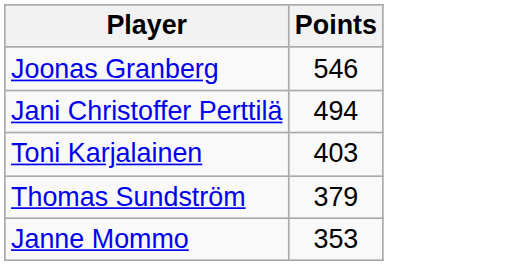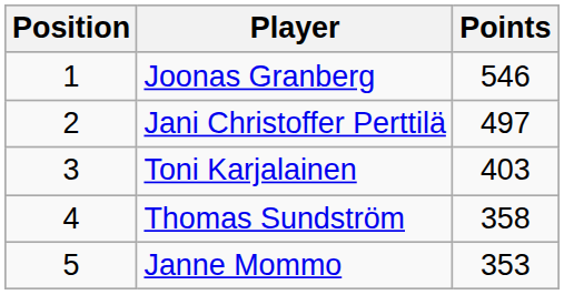 <table class=wikitable>
 <tr>
+<th>Position</th>
 <th>Player</th>
 <th>Points</th>
 </tr>
 <tr>
+<td align=center>1</td>
 <td> <a href='#'>Joonas Granberg</a></td>
 <td align=center>546</td>
 </tr>
 <tr>
+<td align=center>2</td>
 <td> <a href='#'>Jani Christoffer Perttilä</a></td>
-<td align=center>494</td>
+<td align=center>497</td>
 </tr>
 <tr>
+<td align=center>3</td>
 <td> <a href='#'>Toni Karjalainen</a></td>
 <td align=center>403</td>
 </tr>
 <tr>
+<td align=center>4</td>
 <td> <a href='#'>Thomas Sundström</a></td>
-<td align=center>379</td>
+<td align=center>358</td>
 </tr>
 <tr>
+<td align=center>5</td>
 <td> <a href='#'>Janne Mommo</a></td>
 <td align=center>353</td>
 </tr>
 </table>
